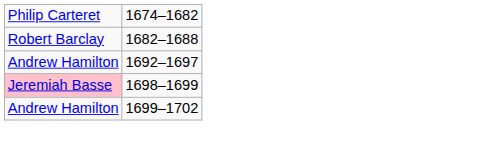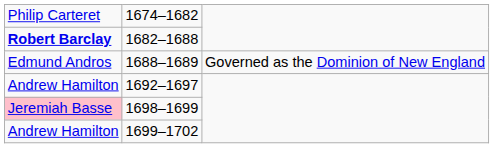 <table class=wikitable>
 <tr>
 <td><a href='#'>Philip Carteret</a></td>
 <td>1674–1682</td>
 </tr>
 <tr>
-<td><a href='#'>Robert Barclay</a></td>
+<td><strong><a href='#'>Robert Barclay</a></strong></td>
 <td>1682–1688</td>
+</tr>
+<tr>
+<td><a href='#'>Edmund Andros</a></td>
+<td>1688–1689</td>
+<td>Governed as the <a href='#'>Dominion of New England</a></td>
 </tr>
 <tr>
 <td><a href='#'>Andrew Hamilton</a></td>
 <td>1692–1697</td>
 </tr>
 <tr>
 <td style="background: pink;"><a href='#'>Jeremiah Basse</a></td>
 <td>1698–1699</td>
 </tr>
 <tr>
 <td><a href='#'>Andrew Hamilton</a></td>
 <td>1699–1702</td>
 </tr>
 </table>
